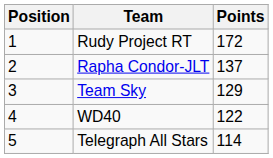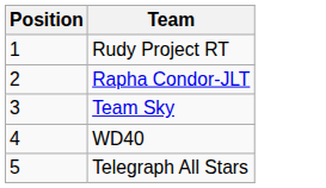 <table class="wikitable">
 <tr>
 <th>Position</th>
 <th>Team</th>
-<th>Points</th>
 </tr>
 <tr>
 <td>1</td>
 <td>Rudy Project RT</td>
-<td>172</td>
 </tr>
 <tr>
 <td>2</td>
 <td><a href='#'>Rapha Condor-JLT</a></td>
-<td>137</td>
 </tr>
 <tr>
 <td>3</td>
 <td><a href='#'>Team Sky</a></td>
-<td>129</td>
 </tr>
 <tr>
 <td>4</td>
 <td>WD40</td>
-<td>122</td>
 </tr>
 <tr>
 <td>5</td>
 <td>Telegraph All Stars</td>
-<td>114</td>
 </tr>
 </table>
